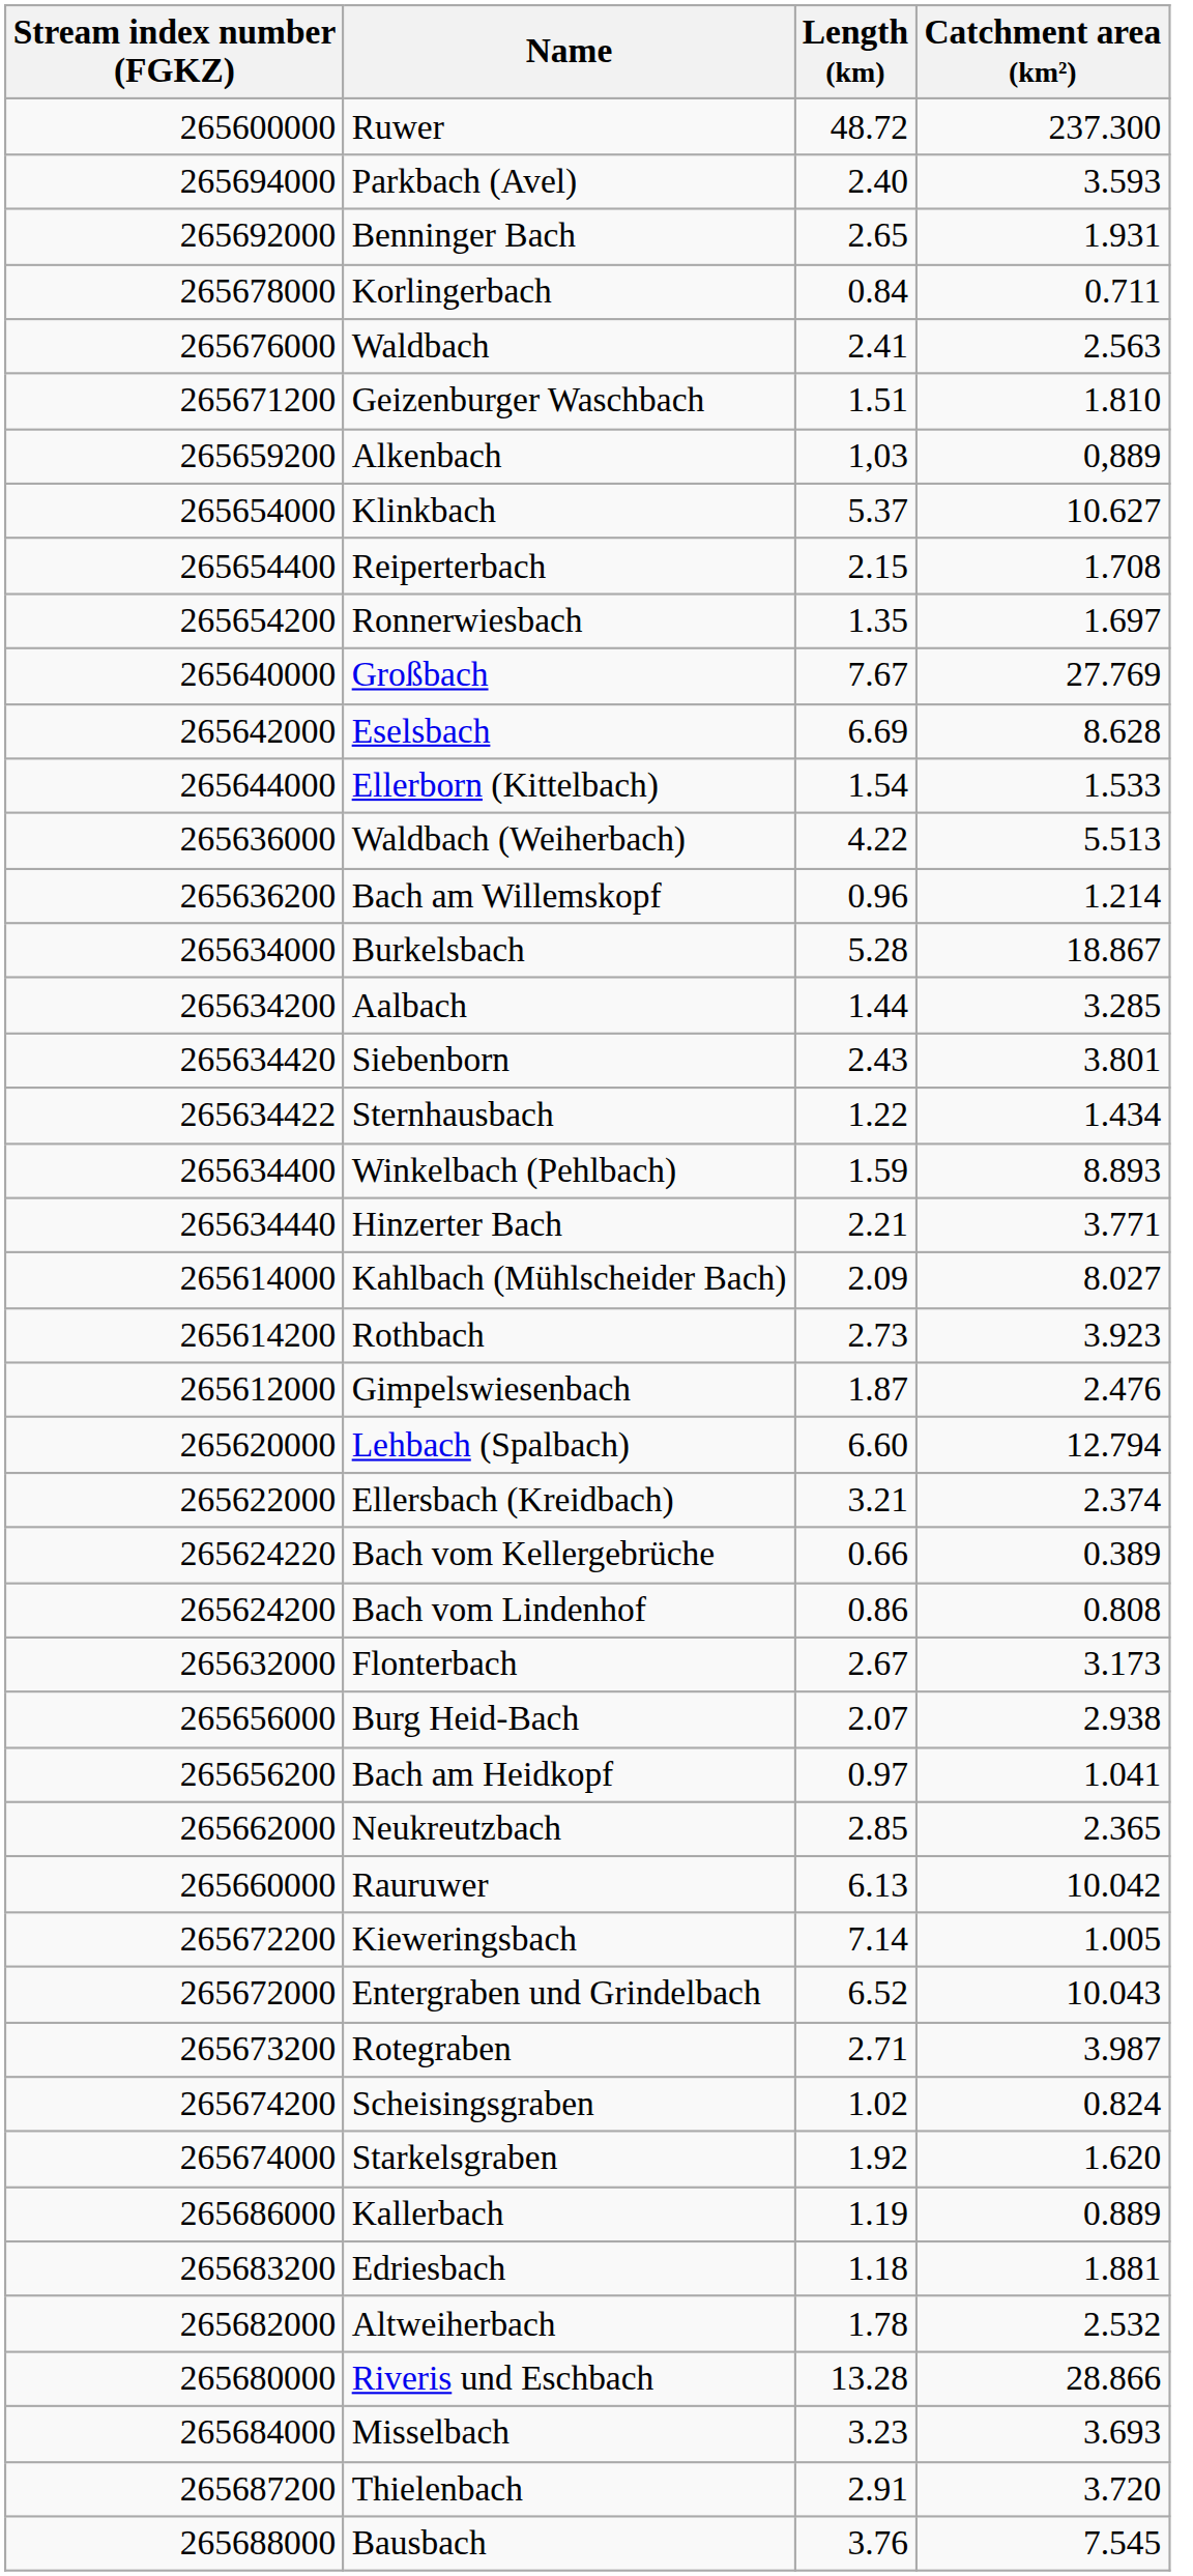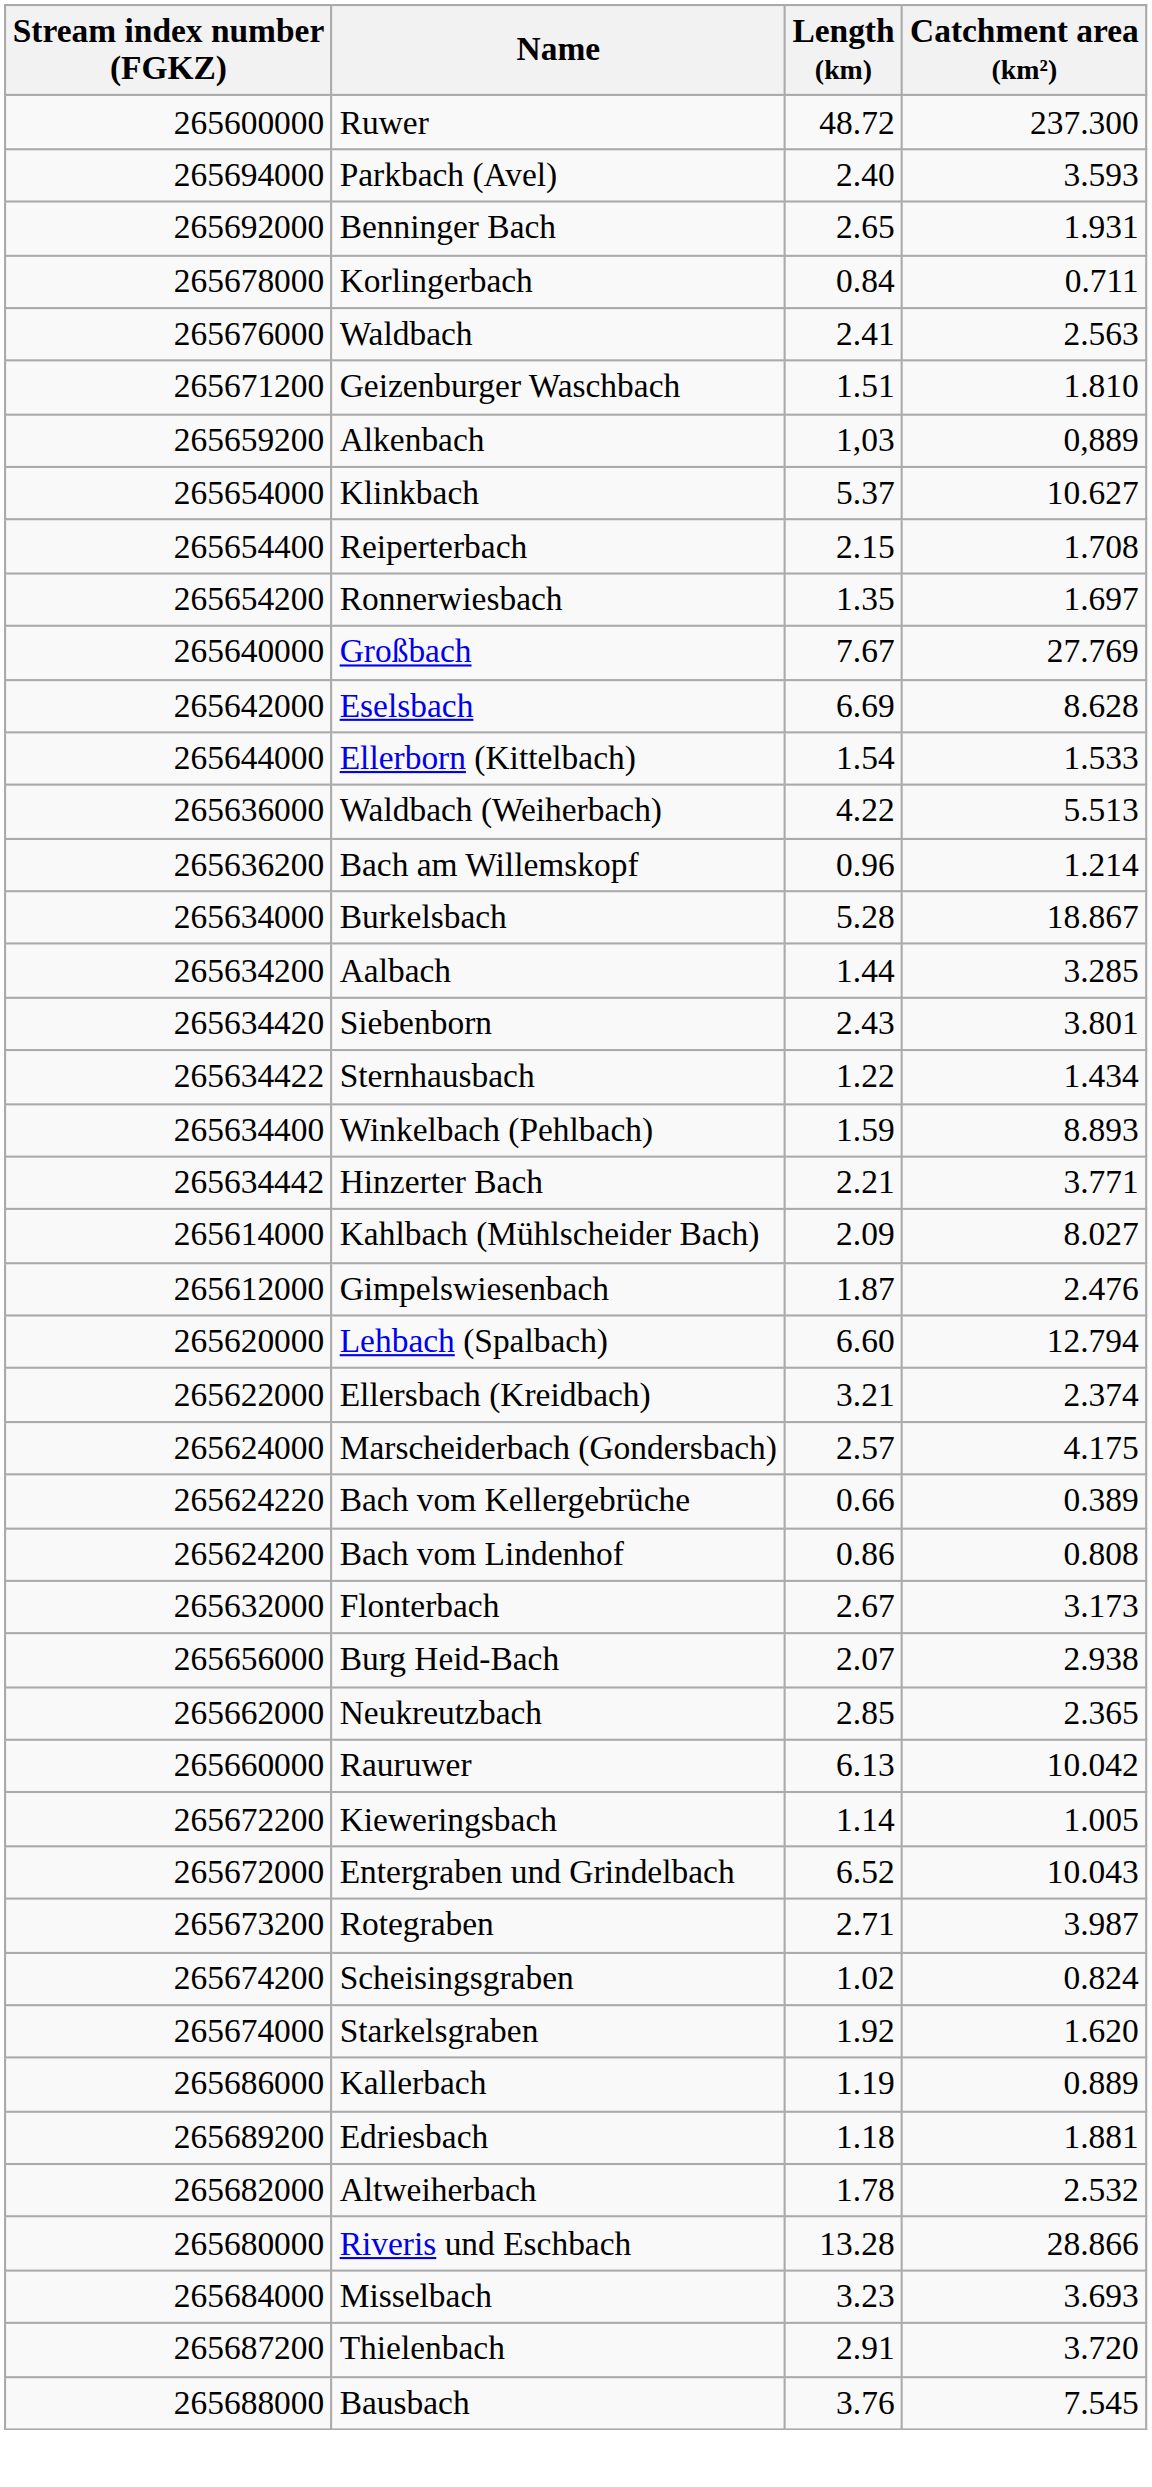 <table class="wikitable sortable">
 <tr class="hintergrundfarbe5">
 <th align="left">Stream index number<br>(FGKZ)</th>
 <th align="left">Name</th>
 <th align="left">Length<br><small>(km)</small></th>
 <th align="left">Catchment area<br><small>(km²)</small></th>
 </tr>
 <tr>
 <td style="text-align:right">265600000</td>
 <td style="text-align:left">Ruwer</td>
 <td style="text-align:right">48.72</td>
 <td style="text-align:right">237.300</td>
 </tr>
 <tr>
 <td style="text-align:right">265694000</td>
 <td style="text-align:left">Parkbach (Avel)</td>
 <td style="text-align:right">2.40</td>
 <td style="text-align:right">3.593</td>
 </tr>
 <tr>
 <td style="text-align:right">265692000</td>
 <td style="text-align:left">Benninger Bach</td>
 <td style="text-align:right">2.65</td>
 <td style="text-align:right">1.931</td>
 </tr>
 <tr>
 <td style="text-align:right">265678000</td>
 <td style="text-align:left">Korlingerbach</td>
 <td style="text-align:right">0.84</td>
 <td style="text-align:right">0.711</td>
 </tr>
 <tr>
 <td style="text-align:right">265676000</td>
 <td style="text-align:left">Waldbach</td>
 <td style="text-align:right">2.41</td>
 <td style="text-align:right">2.563</td>
 </tr>
 <tr>
 <td style="text-align:right">265671200</td>
 <td style="text-align:left">Geizenburger Waschbach</td>
 <td style="text-align:right">1.51</td>
 <td style="text-align:right">1.810</td>
 </tr>
 <tr>
 <td style="text-align:right">265659200</td>
 <td style="text-align:left">Alkenbach</td>
 <td style="text-align:right">1,03</td>
 <td style="text-align:right">0,889</td>
 </tr>
 <tr>
 <td style="text-align:right">265654000</td>
 <td style="text-align:left">Klinkbach</td>
 <td style="text-align:right">5.37</td>
 <td style="text-align:right">10.627</td>
 </tr>
 <tr>
 <td style="text-align:right">265654400</td>
 <td style="text-align:left">Reiperterbach</td>
 <td style="text-align:right">2.15</td>
 <td style="text-align:right">1.708</td>
 </tr>
 <tr>
 <td style="text-align:right">265654200</td>
 <td style="text-align:left">Ronnerwiesbach</td>
 <td style="text-align:right">1.35</td>
 <td style="text-align:right">1.697</td>
 </tr>
 <tr>
 <td style="text-align:right">265640000</td>
 <td style="text-align:left"><a href='#'>Großbach</a></td>
 <td style="text-align:right">7.67</td>
 <td style="text-align:right">27.769</td>
 </tr>
 <tr>
 <td style="text-align:right">265642000</td>
 <td style="text-align:left"><a href='#'>Eselsbach</a></td>
 <td style="text-align:right">6.69</td>
 <td style="text-align:right">8.628</td>
 </tr>
 <tr>
 <td style="text-align:right">265644000</td>
 <td style="text-align:left"><a href='#'>Ellerborn</a> (Kittelbach)</td>
 <td style="text-align:right">1.54</td>
 <td style="text-align:right">1.533</td>
 </tr>
 <tr>
 <td style="text-align:right">265636000</td>
 <td style="text-align:left">Waldbach (Weiherbach)</td>
 <td style="text-align:right">4.22</td>
 <td style="text-align:right">5.513</td>
 </tr>
 <tr>
 <td style="text-align:right">265636200</td>
 <td style="text-align:left">Bach am Willemskopf</td>
 <td style="text-align:right">0.96</td>
 <td style="text-align:right">1.214</td>
 </tr>
 <tr>
 <td style="text-align:right">265634000</td>
 <td style="text-align:left">Burkelsbach</td>
 <td style="text-align:right">5.28</td>
 <td style="text-align:right">18.867</td>
 </tr>
 <tr>
 <td style="text-align:right">265634200</td>
 <td style="text-align:left">Aalbach</td>
 <td style="text-align:right">1.44</td>
 <td style="text-align:right">3.285</td>
 </tr>
 <tr>
 <td style="text-align:right">265634420</td>
 <td style="text-align:left">Siebenborn</td>
 <td style="text-align:right">2.43</td>
 <td style="text-align:right">3.801</td>
 </tr>
 <tr>
 <td style="text-align:right">265634422</td>
 <td style="text-align:left">Sternhausbach</td>
 <td style="text-align:right">1.22</td>
 <td style="text-align:right">1.434</td>
 </tr>
 <tr>
 <td style="text-align:right">265634400</td>
 <td style="text-align:left">Winkelbach (Pehlbach)</td>
 <td style="text-align:right">1.59</td>
 <td style="text-align:right">8.893</td>
 </tr>
 <tr>
-<td style="text-align:right">265634440</td>
+<td style="text-align:right">265634442</td>
 <td style="text-align:left">Hinzerter Bach</td>
 <td style="text-align:right">2.21</td>
 <td style="text-align:right">3.771</td>
 </tr>
 <tr>
 <td style="text-align:right">265614000</td>
 <td style="text-align:left">Kahlbach (Mühlscheider Bach)</td>
 <td style="text-align:right">2.09</td>
 <td style="text-align:right">8.027</td>
-</tr>
-<tr>
-<td style="text-align:right">265614200</td>
-<td style="text-align:left">Rothbach</td>
-<td style="text-align:right">2.73</td>
-<td style="text-align:right">3.923</td>
 </tr>
 <tr>
 <td style="text-align:right">265612000</td>
 <td style="text-align:left">Gimpelswiesenbach</td>
 <td style="text-align:right">1.87</td>
 <td style="text-align:right">2.476</td>
 </tr>
 <tr>
 <td style="text-align:right">265620000</td>
 <td style="text-align:left"><a href='#'>Lehbach</a> (Spalbach)</td>
 <td style="text-align:right">6.60</td>
 <td style="text-align:right">12.794</td>
 </tr>
 <tr>
 <td style="text-align:right">265622000</td>
 <td style="text-align:left">Ellersbach (Kreidbach)</td>
 <td style="text-align:right">3.21</td>
 <td style="text-align:right">2.374</td>
+</tr>
+<tr>
+<td style="text-align:right">265624000</td>
+<td style="text-align:left">Marscheiderbach (Gondersbach)</td>
+<td style="text-align:right">2.57</td>
+<td style="text-align:right">4.175</td>
 </tr>
 <tr>
 <td style="text-align:right">265624220</td>
 <td style="text-align:left">Bach vom Kellergebrüche</td>
 <td style="text-align:right">0.66</td>
 <td style="text-align:right">0.389</td>
 </tr>
 <tr>
 <td style="text-align:right">265624200</td>
 <td style="text-align:left">Bach vom Lindenhof</td>
 <td style="text-align:right">0.86</td>
 <td style="text-align:right">0.808</td>
 </tr>
 <tr>
 <td style="text-align:right">265632000</td>
 <td style="text-align:left">Flonterbach</td>
 <td style="text-align:right">2.67</td>
 <td style="text-align:right">3.173</td>
 </tr>
 <tr>
 <td style="text-align:right">265656000</td>
 <td style="text-align:left">Burg Heid-Bach</td>
 <td style="text-align:right">2.07</td>
 <td style="text-align:right">2.938</td>
 </tr>
 <tr>
-<td style="text-align:right">265656200</td>
-<td style="text-align:left">Bach am Heidkopf</td>
-<td style="text-align:right">0.97</td>
-<td style="text-align:right">1.041</td>
-</tr>
-<tr>
 <td style="text-align:right">265662000</td>
 <td style="text-align:left">Neukreutzbach</td>
 <td style="text-align:right">2.85</td>
 <td style="text-align:right">2.365</td>
 </tr>
 <tr>
 <td style="text-align:right">265660000</td>
 <td style="text-align:left">Rauruwer</td>
 <td style="text-align:right">6.13</td>
 <td style="text-align:right">10.042</td>
 </tr>
 <tr>
 <td style="text-align:right">265672200</td>
 <td style="text-align:left">Kieweringsbach</td>
-<td style="text-align:right">7.14</td>
+<td style="text-align:right">1.14</td>
 <td style="text-align:right">1.005</td>
 </tr>
 <tr>
 <td style="text-align:right">265672000</td>
 <td style="text-align:left">Entergraben und Grindelbach</td>
 <td style="text-align:right">6.52</td>
 <td style="text-align:right">10.043</td>
 </tr>
 <tr>
 <td style="text-align:right">265673200</td>
 <td style="text-align:left">Rotegraben</td>
 <td style="text-align:right">2.71</td>
 <td style="text-align:right">3.987</td>
 </tr>
 <tr>
 <td style="text-align:right">265674200</td>
 <td style="text-align:left">Scheisingsgraben</td>
 <td style="text-align:right">1.02</td>
 <td style="text-align:right">0.824</td>
 </tr>
 <tr>
 <td style="text-align:right">265674000</td>
 <td style="text-align:left">Starkelsgraben</td>
 <td style="text-align:right">1.92</td>
 <td style="text-align:right">1.620</td>
 </tr>
 <tr>
 <td style="text-align:right">265686000</td>
 <td style="text-align:left">Kallerbach</td>
 <td style="text-align:right">1.19</td>
 <td style="text-align:right">0.889</td>
 </tr>
 <tr>
-<td style="text-align:right">265683200</td>
+<td style="text-align:right">265689200</td>
 <td style="text-align:left">Edriesbach</td>
 <td style="text-align:right">1.18</td>
 <td style="text-align:right">1.881</td>
 </tr>
 <tr>
 <td style="text-align:right">265682000</td>
 <td style="text-align:left">Altweiherbach</td>
 <td style="text-align:right">1.78</td>
 <td style="text-align:right">2.532</td>
 </tr>
 <tr>
 <td style="text-align:right">265680000</td>
 <td style="text-align:left"><a href='#'>Riveris</a> und Eschbach</td>
 <td style="text-align:right">13.28</td>
 <td style="text-align:right">28.866</td>
 </tr>
 <tr>
 <td style="text-align:right">265684000</td>
 <td style="text-align:left">Misselbach</td>
 <td style="text-align:right">3.23</td>
 <td style="text-align:right">3.693</td>
 </tr>
 <tr>
 <td style="text-align:right">265687200</td>
 <td style="text-align:left">Thielenbach</td>
 <td style="text-align:right">2.91</td>
 <td style="text-align:right">3.720</td>
 </tr>
 <tr>
 <td style="text-align:right">265688000</td>
 <td style="text-align:left">Bausbach</td>
 <td style="text-align:right">3.76</td>
 <td style="text-align:right">7.545</td>
 </tr>
 </table>
